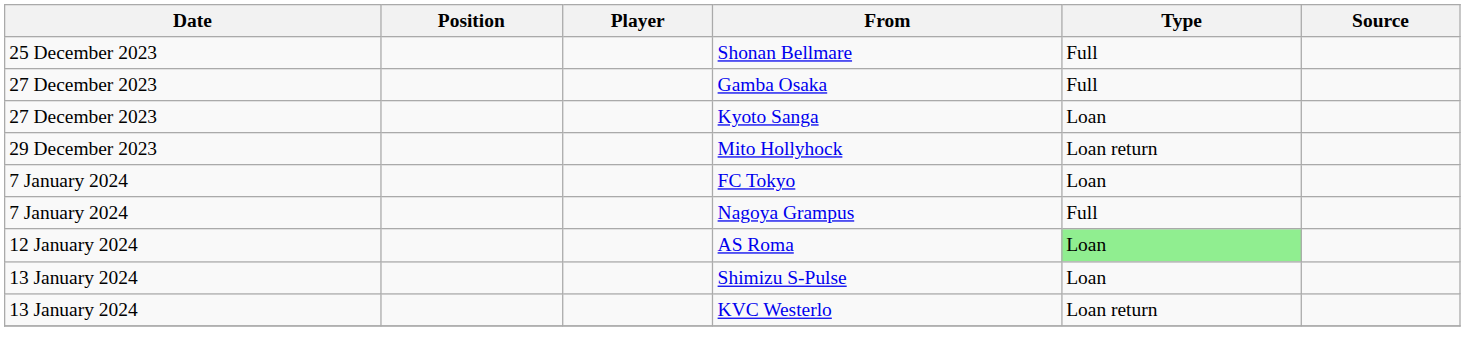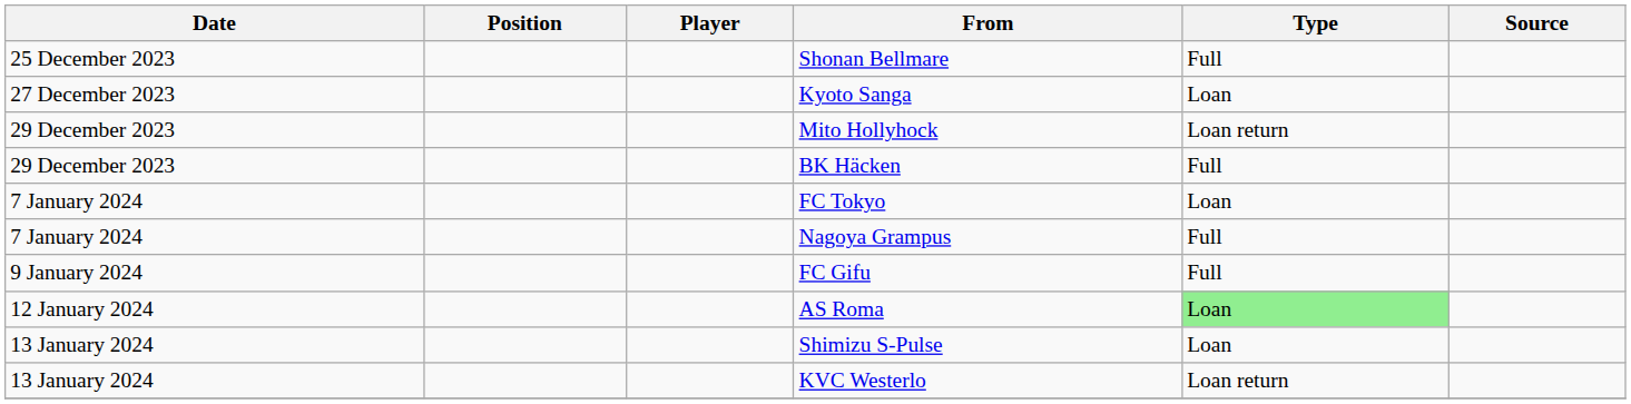 <table class="wikitable sortable" style="width:90%; text-align:center; font-size:95%; text-align:left;">
 <tr>
 <th>Date</th>
 <th>Position</th>
 <th>Player</th>
 <th>From</th>
 <th>Type</th>
 <th>Source</th>
 </tr>
 <tr>
 <td>25 December 2023</td>
 <td></td>
 <td></td>
 <td> <a href='#'>Shonan Bellmare</a></td>
 <td>Full</td>
 <td></td>
 </tr>
 <tr>
 <td>27 December 2023</td>
 <td></td>
 <td></td>
-<td> <a href='#'>Gamba Osaka</a></td>
-<td>Full</td>
-<td></td>
-</tr>
-<tr>
-<td>27 December 2023</td>
-<td></td>
-<td></td>
 <td> <a href='#'>Kyoto Sanga</a></td>
 <td>Loan</td>
 <td></td>
 </tr>
 <tr>
 <td>29 December 2023</td>
 <td></td>
 <td></td>
 <td> <a href='#'>Mito Hollyhock</a></td>
 <td>Loan return</td>
+<td></td>
+</tr>
+<tr>
+<td>29 December 2023</td>
+<td></td>
+<td></td>
+<td> <a href='#'>BK Häcken</a></td>
+<td>Full</td>
 <td></td>
 </tr>
 <tr>
 <td>7 January 2024</td>
 <td></td>
 <td></td>
 <td> <a href='#'>FC Tokyo</a></td>
 <td>Loan</td>
 <td></td>
 </tr>
 <tr>
 <td>7 January 2024</td>
 <td></td>
 <td></td>
 <td> <a href='#'>Nagoya Grampus</a></td>
+<td>Full</td>
+<td></td>
+</tr>
+<tr>
+<td>9 January 2024</td>
+<td></td>
+<td></td>
+<td> <a href='#'>FC Gifu</a></td>
 <td>Full</td>
 <td></td>
 </tr>
 <tr>
 <td>12 January 2024</td>
 <td></td>
 <td></td>
 <td> <a href='#'>AS Roma</a></td>
 <td style="background: lightgreen;">Loan</td>
 <td></td>
 </tr>
 <tr>
 <td>13 January 2024</td>
 <td></td>
 <td></td>
 <td> <a href='#'>Shimizu S-Pulse</a></td>
 <td>Loan</td>
 <td></td>
 </tr>
 <tr>
 <td>13 January 2024</td>
 <td></td>
 <td></td>
 <td> <a href='#'>KVC Westerlo</a></td>
 <td>Loan return</td>
 <td></td>
 </tr>
 <tr>
 </tr>
 </table>
